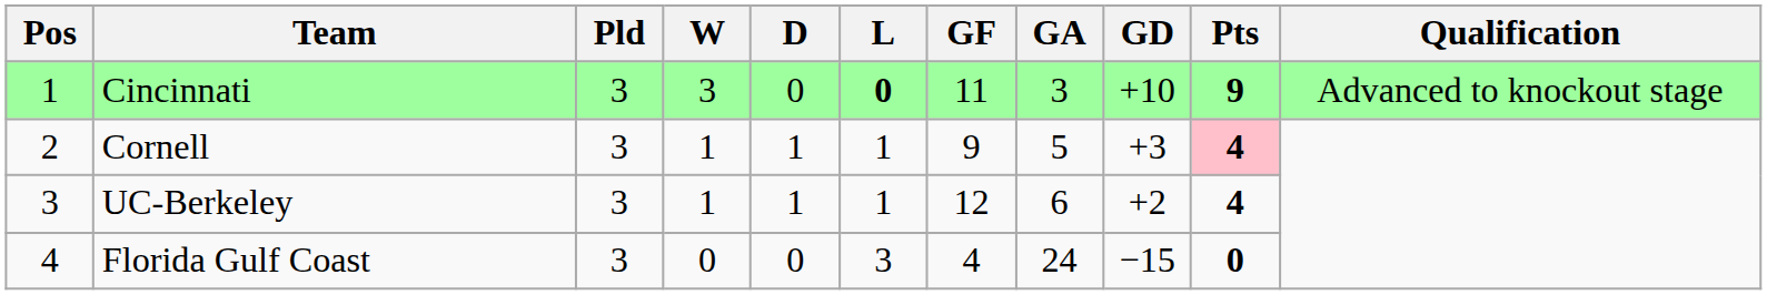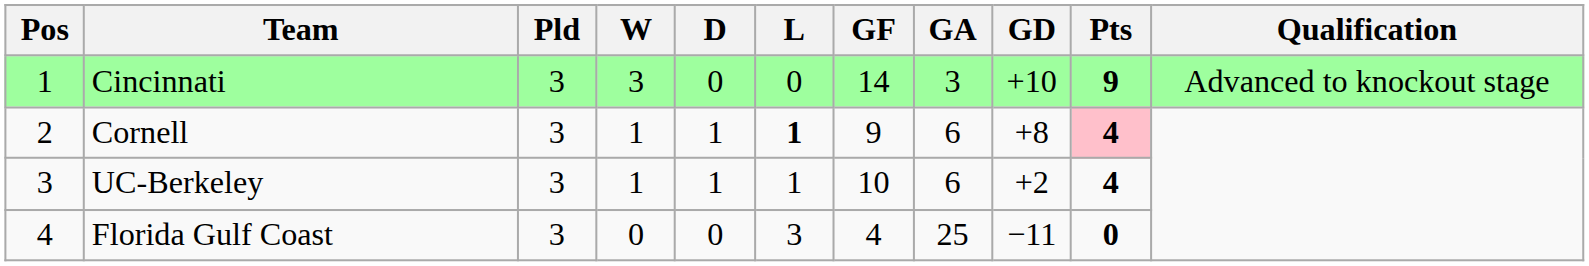 <table class="wikitable" style="text-align:center; margin: 1em auto">
 <tr>
 <th style="width:2em">Pos</th>
 <th style="width:13em">Team</th>
 <th style="width:2em">Pld</th>
 <th style="width:2em">W</th>
 <th style="width:2em">D</th>
 <th style="width:2em">L</th>
 <th style="width:2em">GF</th>
 <th style="width:2em">GA</th>
 <th style="width:2em">GD</th>
 <th style="width:2em">Pts</th>
 <th style="width:13em">Qualification</th>
 </tr>
 <tr bgcolor="#9eff9e">
 <td>1</td>
 <td style="text-align:left">Cincinnati</td>
 <td>3</td>
 <td>3</td>
 <td>0</td>
-<td><strong>0</strong></td>
-<td>11</td>
+<td>0</td>
+<td>14</td>
 <td>3</td>
 <td>+10<strong></strong></td>
 <td><strong>9</strong></td>
 <td>Advanced to knockout stage</td>
 </tr>
 <tr>
 <td>2</td>
 <td style="text-align:left">Cornell</td>
 <td>3</td>
 <td>1</td>
 <td>1</td>
-<td>1</td>
+<td><strong>1</strong></td>
 <td>9</td>
-<td>5</td>
-<td>+3</td>
+<td>6</td>
+<td>+8</td>
 <td style="background: pink;"><strong>4</strong></td>
 <td rowspan="3"></td>
 </tr>
 <tr>
 <td>3</td>
 <td style="text-align:left">UC-Berkeley</td>
 <td>3</td>
 <td>1</td>
 <td>1</td>
 <td>1</td>
-<td>12</td>
+<td>10</td>
 <td>6</td>
 <td>+2<strong></strong></td>
 <td><strong>4</strong></td>
 </tr>
 <tr>
 <td>4</td>
 <td style="text-align:left">Florida Gulf Coast</td>
 <td>3</td>
 <td>0</td>
 <td>0</td>
 <td>3</td>
 <td>4</td>
-<td>24</td>
-<td>−15<strong></strong></td>
+<td>25</td>
+<td>−11<strong></strong></td>
 <td><strong>0</strong></td>
 </tr>
 </table>
